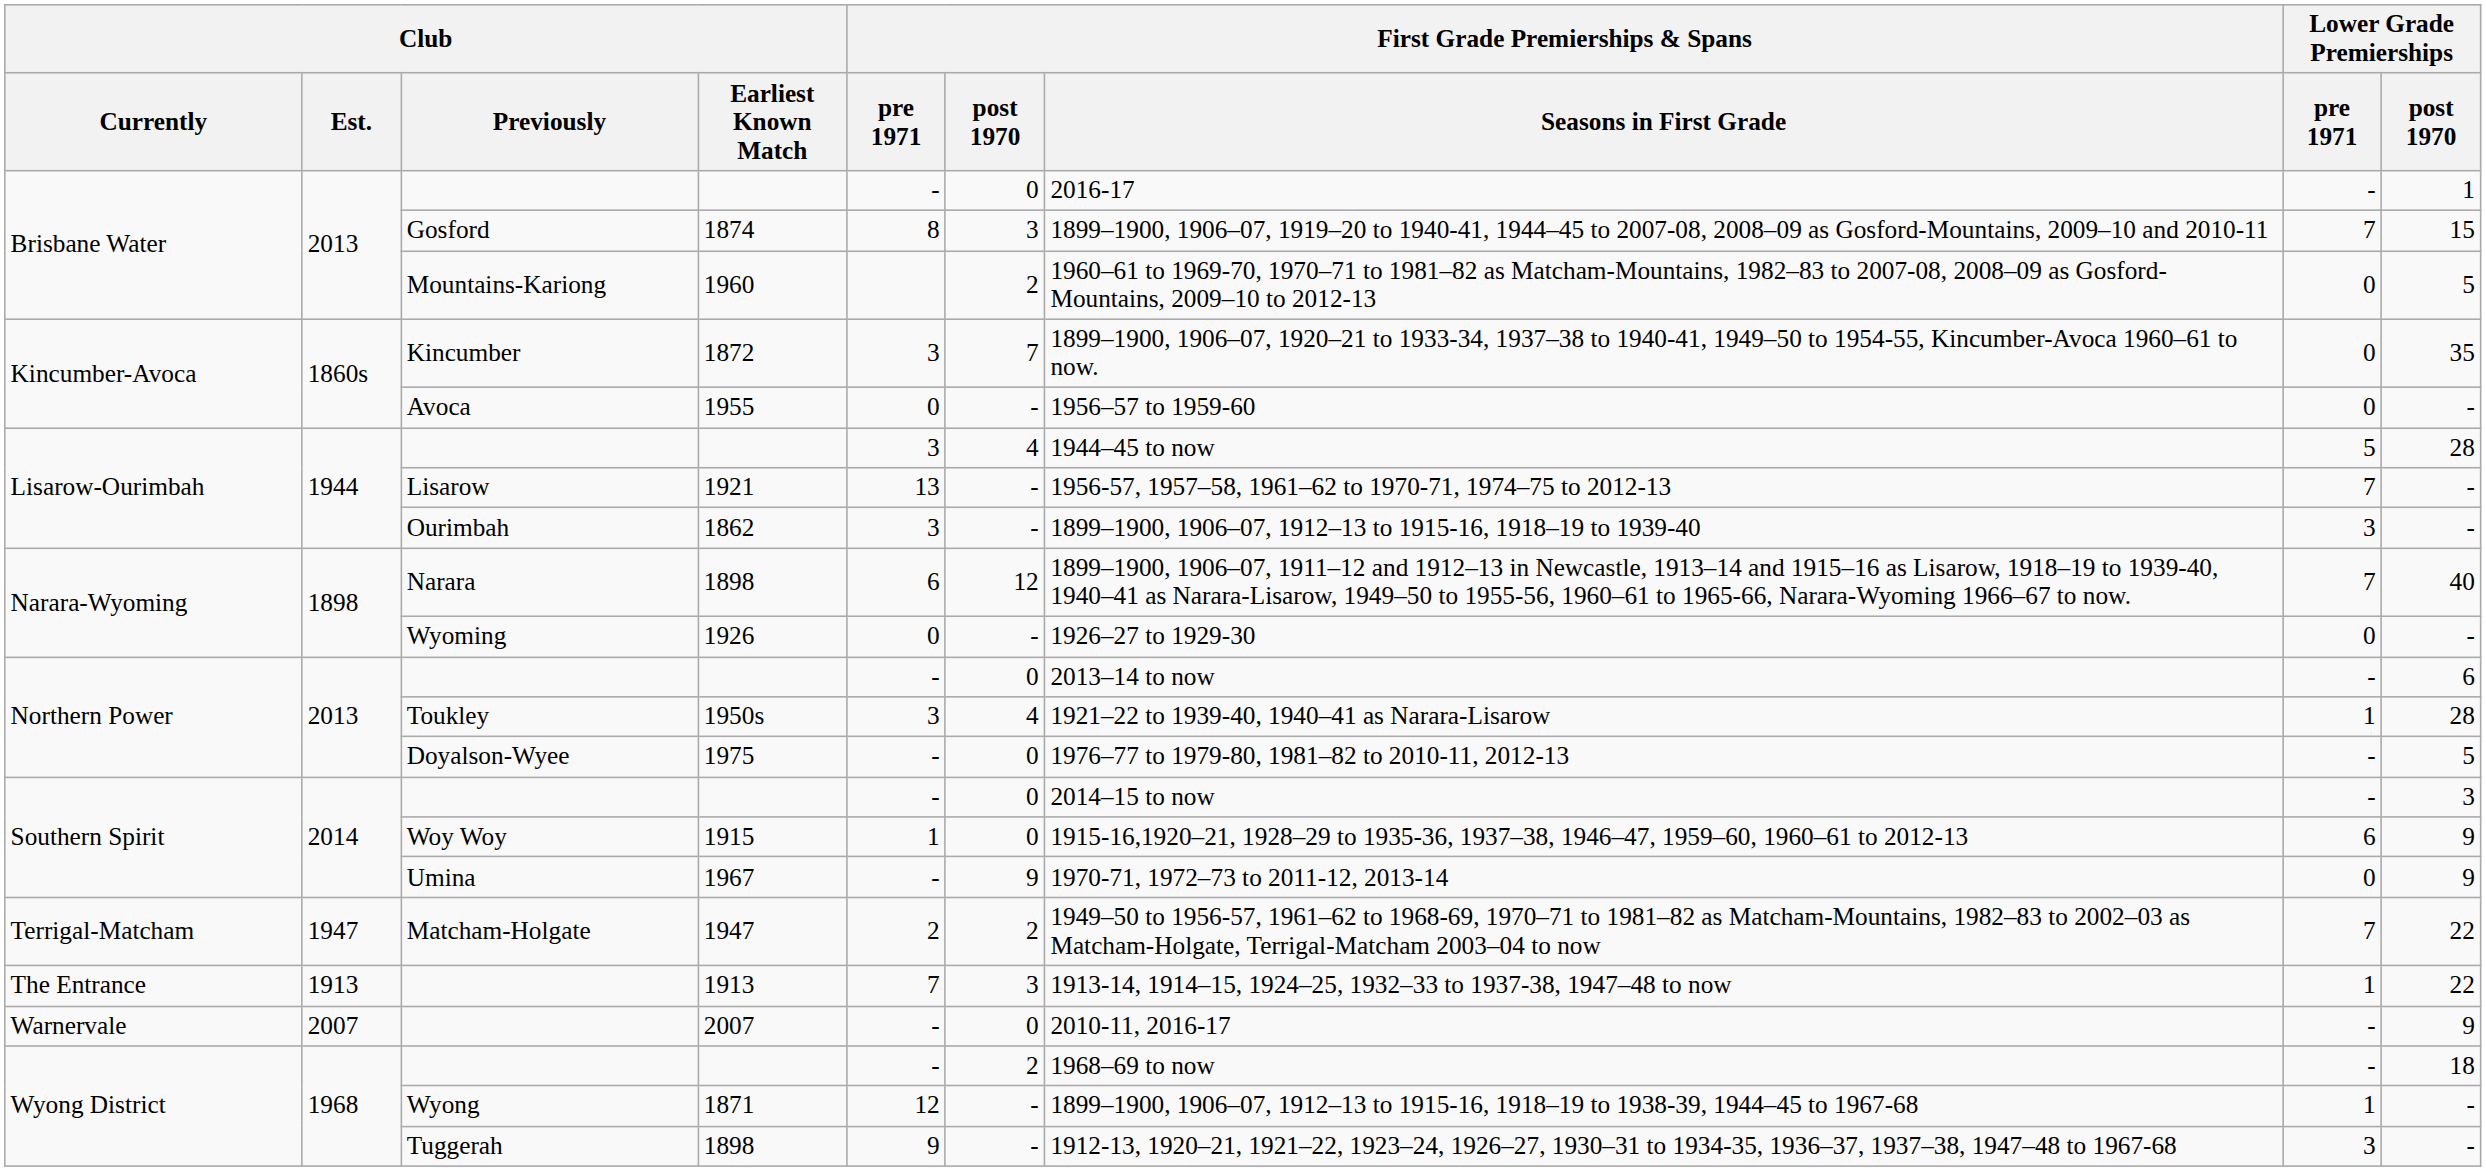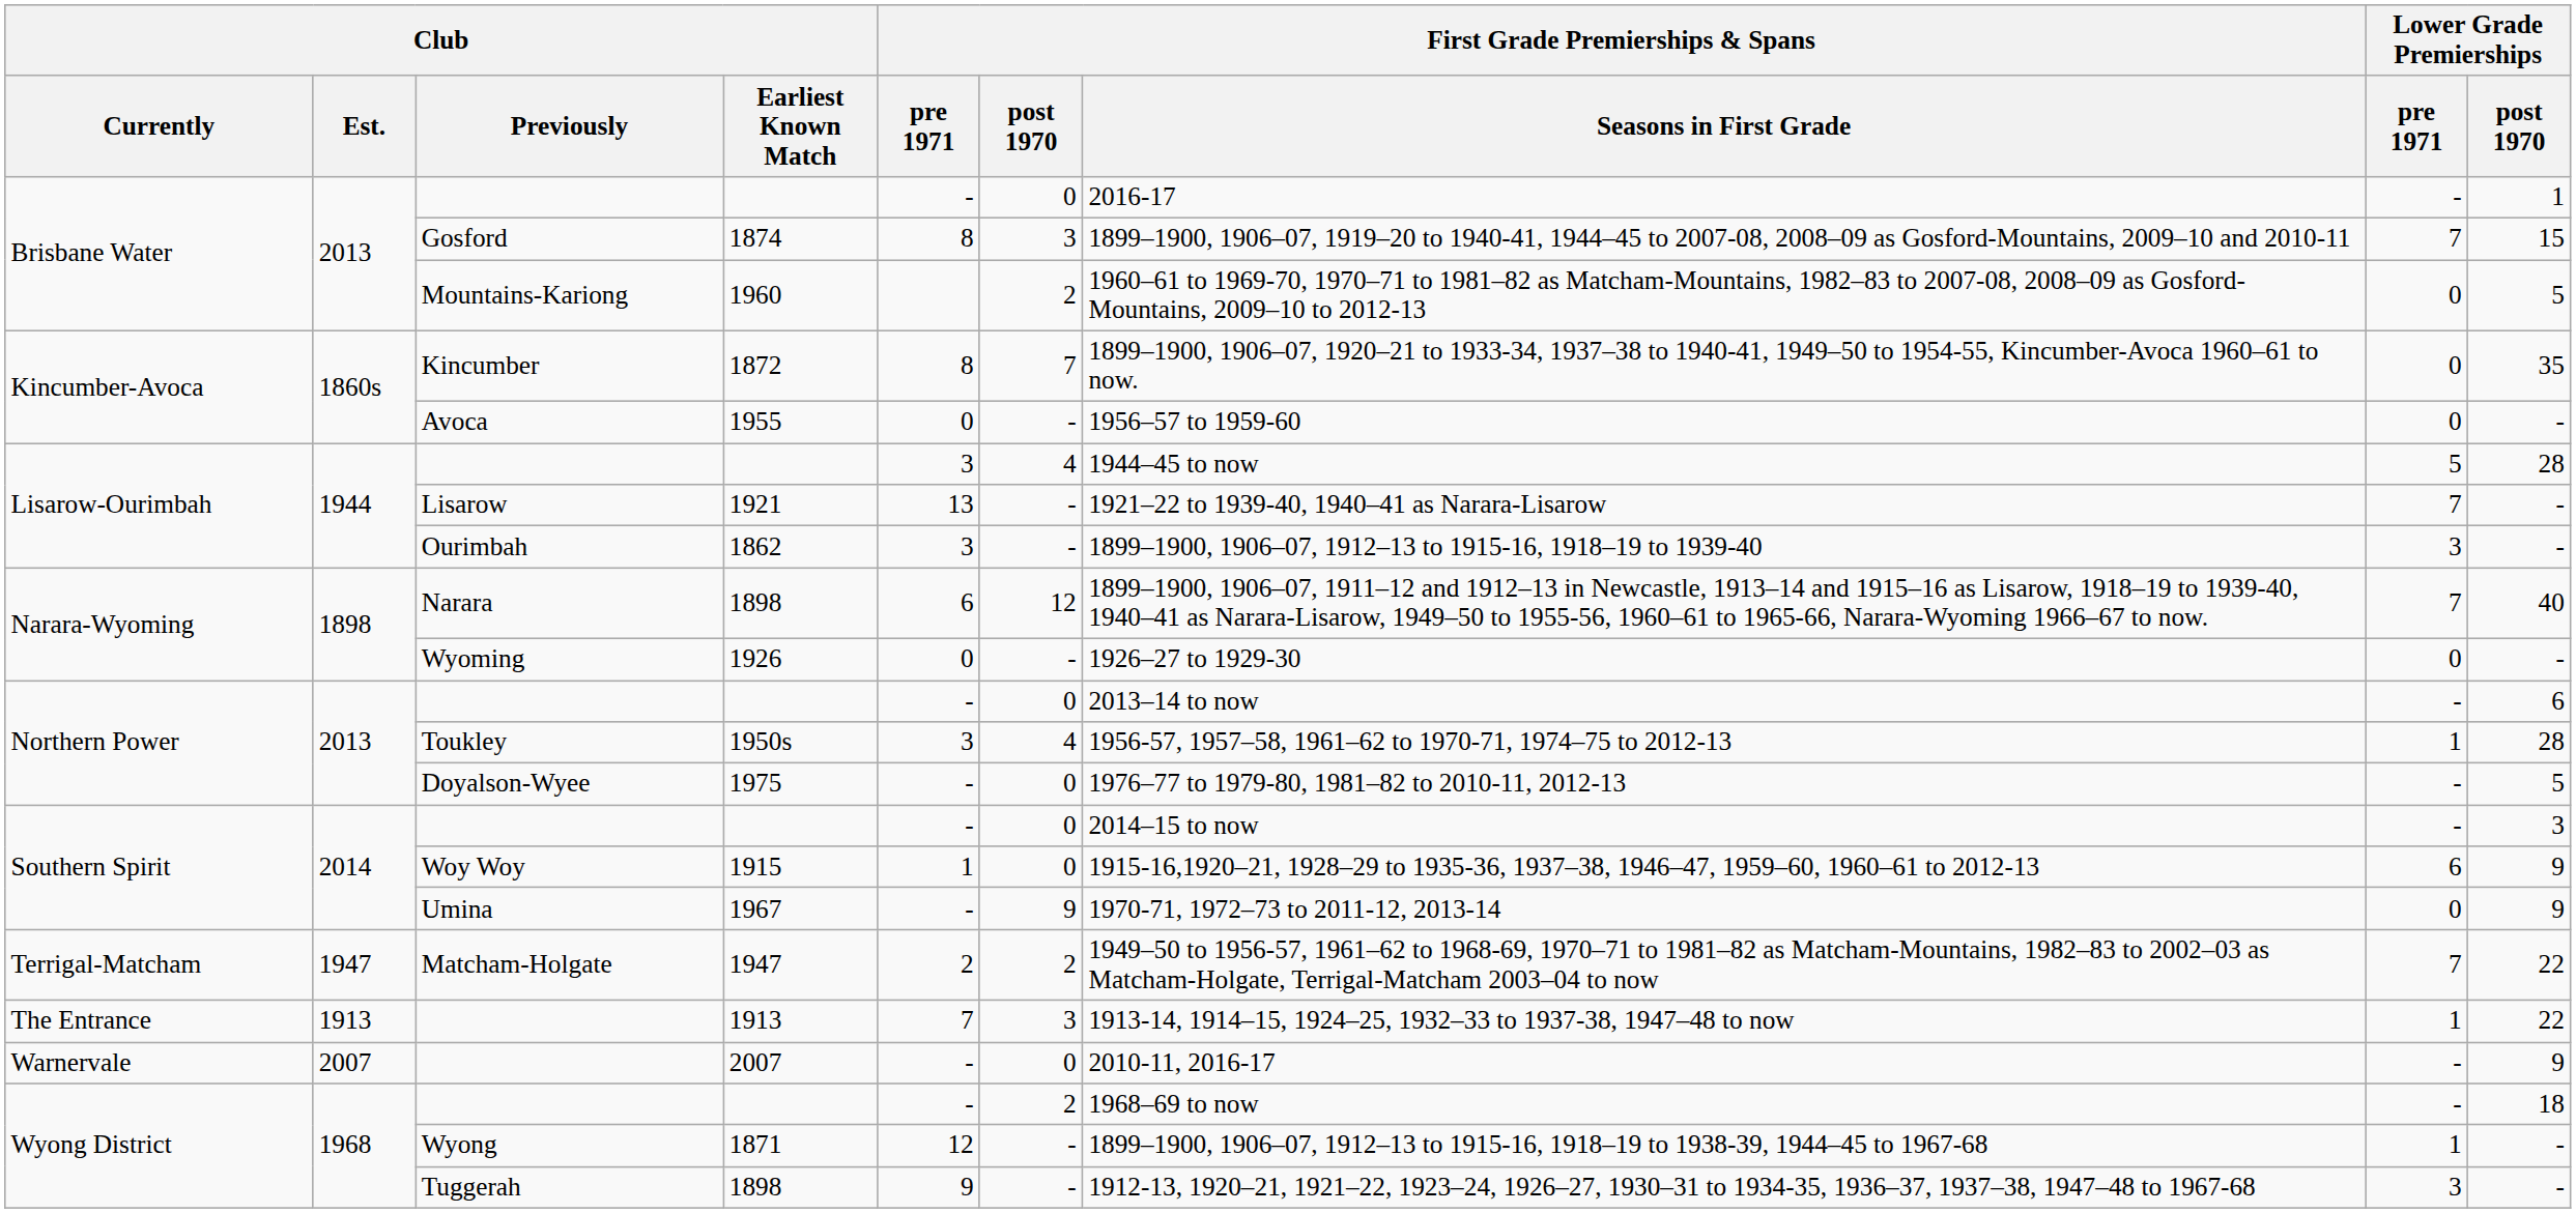 <table class="wikitable">
 <tr>
 <th colspan="4">Club</th>
 <th colspan="3">First Grade Premierships & Spans</th>
 <th colspan="2">Lower Grade <br> Premierships</th>
 </tr>
 <tr>
 <th style="width: 12%;">Currently</th>
 <th style="width: 4%;">Est.</th>
 <th style="width: 12%;">Previously</th>
 <th style="width: 6%;">Earliest<br>Known<br>Match</th>
 <th style="width: 4%;">pre<br>1971</th>
 <th style="width: 4%;">post<br>1970</th>
 <th style="width: 50%;">Seasons in First Grade</th>
 <th style="width: 4%;">pre<br>1971</th>
 <th style="width: 4%;">post<br>1970</th>
 </tr>
 <tr valign="" top>
 <td rowspan="3"> Brisbane Water</td>
 <td rowspan="3">2013</td>
 <td><em></em></td>
 <td></td>
 <td style="text-align:right;">-</td>
 <td style="text-align:right;">0</td>
 <td>2016-17</td>
 <td style="text-align:right;">-</td>
 <td style="text-align:right;">1</td>
 </tr>
 <tr valign="" top>
 <td>Gosford</td>
 <td>1874</td>
 <td style="text-align:right;">8</td>
 <td style="text-align:right;">3</td>
 <td>1899–1900, 1906–07, 1919–20 to 1940-41, 1944–45 to 2007-08, 2008–09 as Gosford-Mountains, 2009–10 and 2010-11</td>
 <td style="text-align:right;">7</td>
 <td style="text-align:right;">15</td>
 </tr>
 <tr valign="" top>
 <td>Mountains-Kariong</td>
 <td>1960</td>
 <td style="text-align:right;"></td>
 <td style="text-align:right;">2</td>
 <td>1960–61 to 1969-70, 1970–71 to 1981–82 as Matcham-Mountains, 1982–83 to 2007-08, 2008–09 as Gosford-Mountains, 2009–10 to 2012-13</td>
 <td style="text-align:right;">0</td>
 <td style="text-align:right;">5</td>
 </tr>
 <tr valign="" top>
 <td rowspan="2"> Kincumber-Avoca</td>
 <td rowspan="2">1860s</td>
 <td>Kincumber</td>
 <td>1872</td>
-<td style="text-align:right;">3</td>
+<td style="text-align:right;">8</td>
 <td style="text-align:right;">7</td>
 <td>1899–1900, 1906–07, 1920–21 to 1933-34, 1937–38 to 1940-41, 1949–50 to 1954-55, Kincumber-Avoca 1960–61 to now.</td>
 <td style="text-align:right;">0</td>
 <td style="text-align:right;">35</td>
 </tr>
 <tr valign="" top>
 <td><em></em> Avoca</td>
 <td>1955</td>
 <td style="text-align:right;">0</td>
 <td style="text-align:right;">-</td>
 <td>1956–57 to 1959-60</td>
 <td style="text-align:right;">0</td>
 <td style="text-align:right;">-</td>
 </tr>
 <tr valign="" top>
 <td rowspan="3"> Lisarow-Ourimbah</td>
 <td rowspan="3">1944</td>
 <td><em></em></td>
 <td></td>
 <td style="text-align:right;">3</td>
 <td style="text-align:right;">4</td>
 <td>1944–45 to now</td>
 <td style="text-align:right;">5</td>
 <td style="text-align:right;">28</td>
 </tr>
 <tr valign="" top>
 <td>Lisarow</td>
 <td>1921</td>
 <td style="text-align:right;">13</td>
 <td style="text-align:right;">-</td>
-<td>1956-57, 1957–58, 1961–62 to 1970-71, 1974–75 to 2012-13</td>
+<td>1921–22 to 1939-40, 1940–41 as Narara-Lisarow</td>
 <td style="text-align:right;">7</td>
 <td style="text-align:right;">-</td>
 </tr>
 <tr valign="" top>
 <td>Ourimbah</td>
 <td>1862</td>
 <td style="text-align:right;">3</td>
 <td style="text-align:right;">-</td>
 <td>1899–1900, 1906–07, 1912–13 to 1915-16, 1918–19 to 1939-40</td>
 <td style="text-align:right;">3</td>
 <td style="text-align:right;">-</td>
 </tr>
 <tr valign="" top>
 <td rowspan="2"> Narara-Wyoming</td>
 <td rowspan="2">1898</td>
 <td>Narara</td>
 <td>1898</td>
 <td style="text-align:right;">6</td>
 <td style="text-align:right;">12</td>
 <td>1899–1900, 1906–07, 1911–12 and 1912–13 in Newcastle, 1913–14 and 1915–16 as Lisarow, 1918–19 to 1939-40, 1940–41 as Narara-Lisarow, 1949–50 to 1955-56, 1960–61 to 1965-66, Narara-Wyoming 1966–67 to now.</td>
 <td style="text-align:right;">7</td>
 <td style="text-align:right;">40</td>
 </tr>
 <tr valign="" top>
 <td><em></em> Wyoming</td>
 <td>1926</td>
 <td style="text-align:right;">0</td>
 <td style="text-align:right;">-</td>
 <td>1926–27 to 1929-30</td>
 <td style="text-align:right;">0</td>
 <td style="text-align:right;">-</td>
 </tr>
 <tr valign="" top>
 <td rowspan="3"> Northern Power</td>
 <td rowspan="3">2013</td>
 <td><em></em></td>
 <td></td>
 <td style="text-align:right;">-</td>
 <td style="text-align:right;">0</td>
 <td>2013–14 to now</td>
 <td style="text-align:right;">-</td>
 <td style="text-align:right;">6</td>
 </tr>
 <tr valign="" top>
 <td>Toukley</td>
 <td>1950s</td>
 <td style="text-align:right;">3</td>
 <td style="text-align:right;">4</td>
-<td>1921–22 to 1939-40, 1940–41 as Narara-Lisarow</td>
+<td>1956-57, 1957–58, 1961–62 to 1970-71, 1974–75 to 2012-13</td>
 <td style="text-align:right;">1</td>
 <td style="text-align:right;">28</td>
 </tr>
 <tr valign="" top>
 <td>Doyalson-Wyee</td>
 <td>1975</td>
 <td style="text-align:right;">-</td>
 <td style="text-align:right;">0</td>
 <td>1976–77 to 1979-80, 1981–82 to 2010-11, 2012-13</td>
 <td style="text-align:right;">-</td>
 <td style="text-align:right;">5</td>
 </tr>
 <tr valign="" top>
 <td rowspan="3"> Southern Spirit</td>
 <td rowspan="3">2014</td>
 <td><em></em></td>
 <td></td>
 <td style="text-align:right;">-</td>
 <td style="text-align:right;">0</td>
 <td>2014–15 to now</td>
 <td style="text-align:right;">-</td>
 <td style="text-align:right;">3</td>
 </tr>
 <tr valign="" top>
 <td>Woy Woy</td>
 <td>1915</td>
 <td style="text-align:right;">1</td>
 <td style="text-align:right;">0</td>
 <td>1915-16,1920–21, 1928–29 to 1935-36, 1937–38, 1946–47, 1959–60, 1960–61 to 2012-13</td>
 <td style="text-align:right;">6</td>
 <td style="text-align:right;">9</td>
 </tr>
 <tr valign="" top>
 <td>Umina</td>
 <td>1967</td>
 <td style="text-align:right;">-</td>
 <td style="text-align:right;">9</td>
 <td>1970-71, 1972–73 to 2011-12, 2013-14</td>
 <td style="text-align:right;">0</td>
 <td style="text-align:right;">9</td>
 </tr>
 <tr valign="" top>
 <td> Terrigal-Matcham</td>
 <td>1947</td>
 <td>Matcham-Holgate</td>
 <td>1947</td>
 <td style="text-align:right;">2</td>
 <td style="text-align:right;">2</td>
 <td>1949–50 to 1956-57, 1961–62 to 1968-69, 1970–71 to 1981–82 as Matcham-Mountains, 1982–83 to 2002–03 as Matcham-Holgate, Terrigal-Matcham 2003–04 to now</td>
 <td style="text-align:right;">7</td>
 <td style="text-align:right;">22</td>
 </tr>
 <tr valign="" top>
 <td> The Entrance</td>
 <td>1913</td>
 <td></td>
 <td>1913</td>
 <td style="text-align:right;">7</td>
 <td style="text-align:right;">3</td>
 <td>1913-14, 1914–15, 1924–25, 1932–33 to 1937-38, 1947–48 to now</td>
 <td style="text-align:right;">1</td>
 <td style="text-align:right;">22</td>
 </tr>
 <tr valign="" top>
 <td> Warnervale</td>
 <td>2007</td>
 <td></td>
 <td>2007</td>
 <td style="text-align:right;">-</td>
 <td style="text-align:right;">0</td>
 <td>2010-11, 2016-17</td>
 <td style="text-align:right;">-</td>
 <td style="text-align:right;">9</td>
 </tr>
 <tr valign="" top>
 <td rowspan="3"> Wyong District</td>
 <td rowspan="3">1968</td>
 <td><em></em></td>
 <td></td>
 <td style="text-align:right;">-</td>
 <td style="text-align:right;">2</td>
 <td>1968–69 to now</td>
 <td style="text-align:right;">-</td>
 <td style="text-align:right;">18</td>
 </tr>
 <tr valign="" top>
 <td>Wyong</td>
 <td>1871</td>
 <td style="text-align:right;">12</td>
 <td style="text-align:right;">-</td>
 <td>1899–1900, 1906–07, 1912–13 to 1915-16, 1918–19 to 1938-39, 1944–45 to 1967-68</td>
 <td style="text-align:right;">1</td>
 <td style="text-align:right;">-</td>
 </tr>
 <tr valign="" top>
 <td>Tuggerah</td>
 <td>1898</td>
 <td style="text-align:right;">9</td>
 <td style="text-align:right;">-</td>
 <td>1912-13, 1920–21, 1921–22, 1923–24, 1926–27, 1930–31 to 1934-35, 1936–37, 1937–38, 1947–48 to 1967-68</td>
 <td style="text-align:right;">3</td>
 <td style="text-align:right;">-</td>
 </tr>
 </table>
